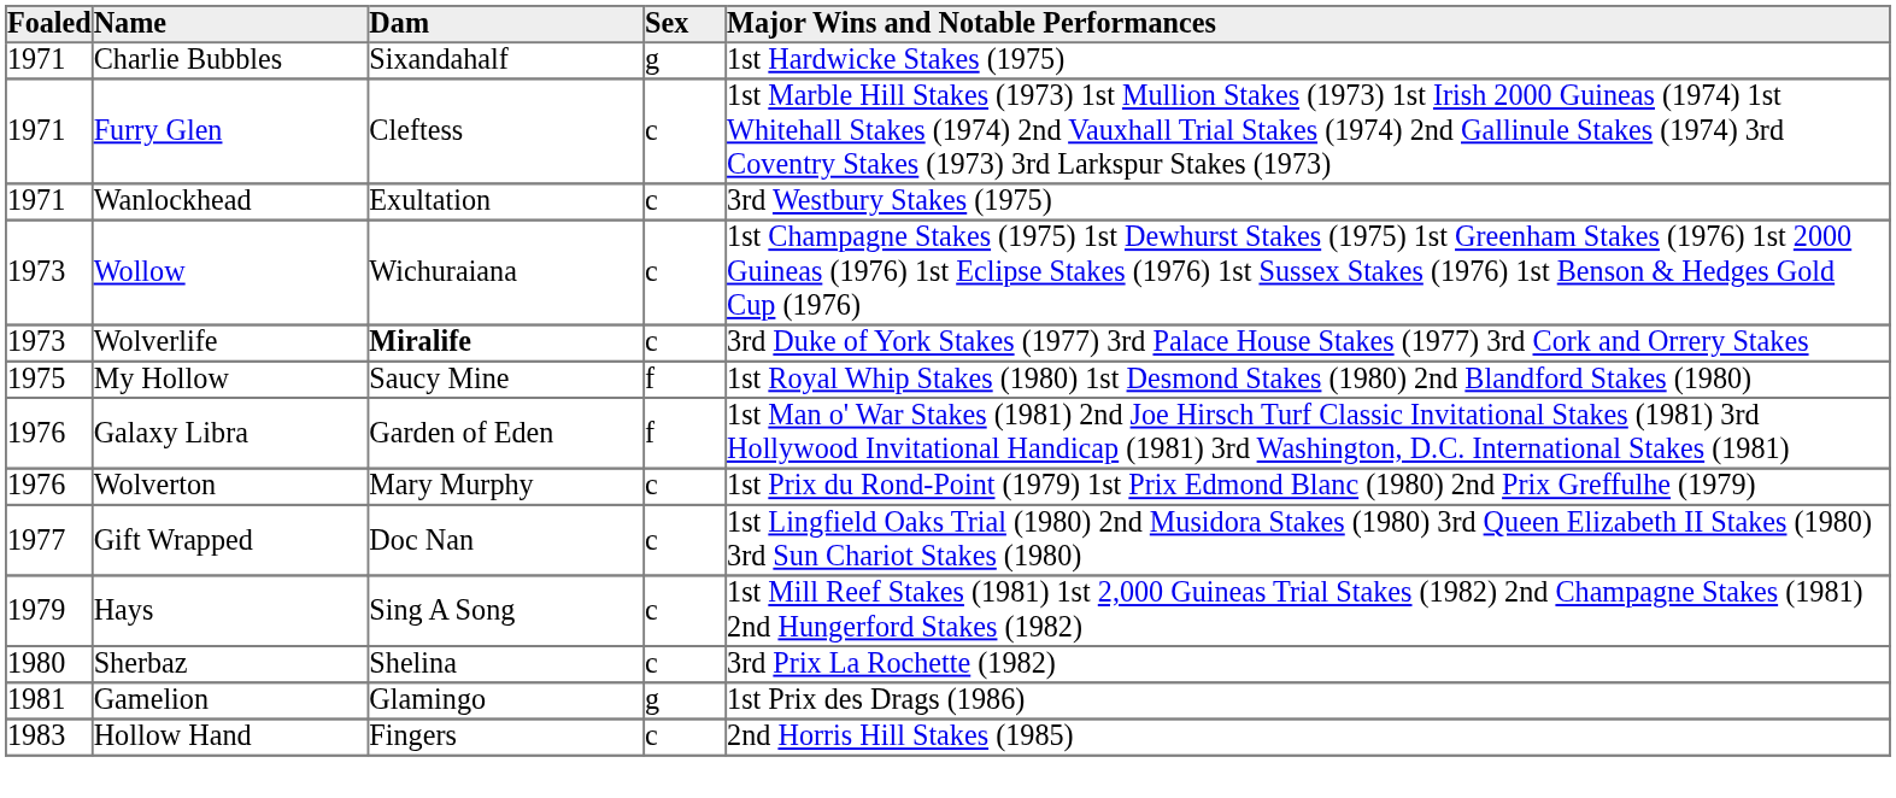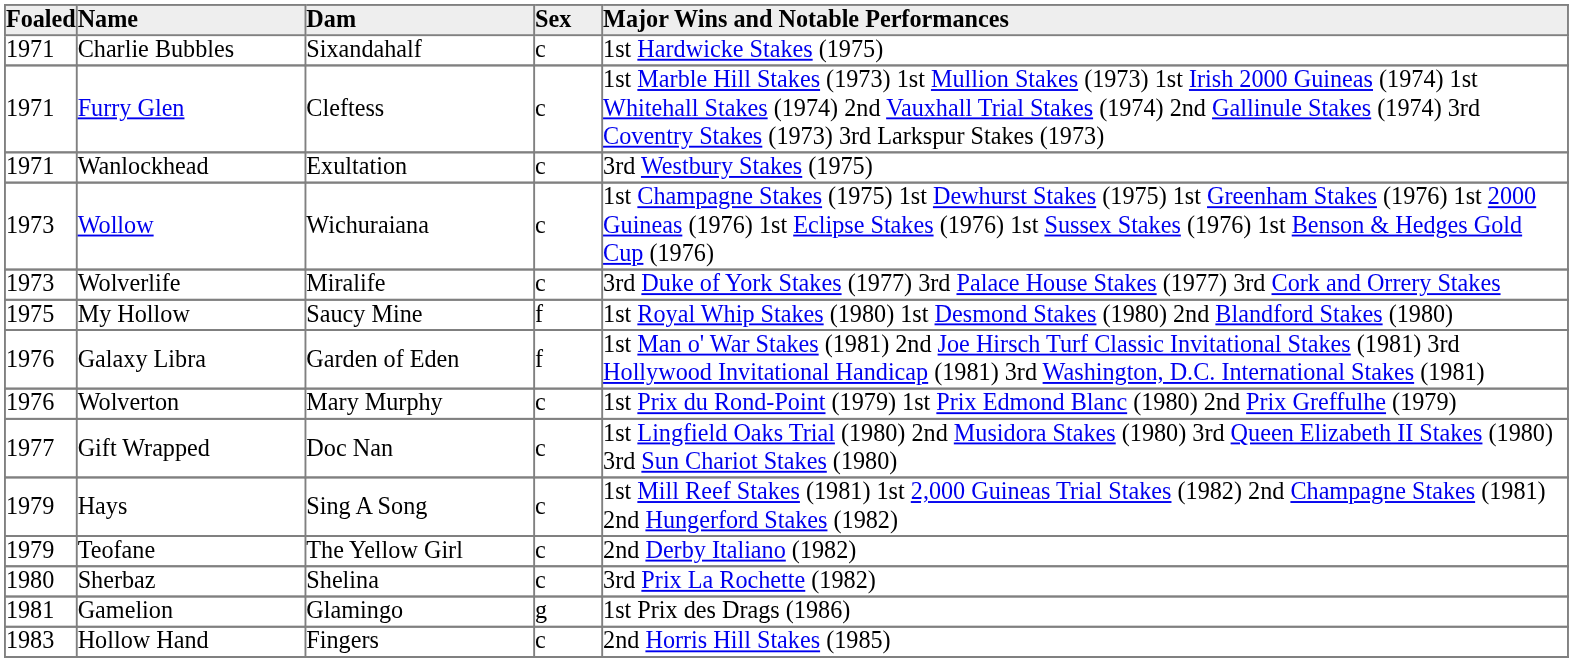 <table border="1" cellpadding="0" style="border-collapse: collapse; font-size:80%">
 <tr style="background:#eee;">
 <td style="width:35px;"><strong>Foaled</strong></td>
 <td style="width:120px;"><strong>Name</strong></td>
 <td style="width:120px;"><strong>Dam</strong></td>
 <td style="width:35px;"><strong>Sex</strong></td>
 <td style="width:510px;"><strong>Major Wins and Notable Performances</strong></td>
 </tr>
 <tr>
 <td>1971</td>
 <td>Charlie Bubbles</td>
 <td>Sixandahalf</td>
-<td>g</td>
+<td>c</td>
 <td>1st <a href='#'>Hardwicke Stakes</a> (1975)</td>
 </tr>
 <tr>
 </tr>
 <tr>
 <td>1971</td>
 <td><a href='#'>Furry Glen</a></td>
 <td>Cleftess</td>
 <td>c</td>
 <td>1st <a href='#'>Marble Hill Stakes</a> (1973) 1st <a href='#'>Mullion Stakes</a> (1973) 1st <a href='#'>Irish 2000 Guineas</a> (1974) 1st <a href='#'>Whitehall Stakes</a> (1974) 2nd <a href='#'>Vauxhall Trial Stakes</a> (1974) 2nd <a href='#'>Gallinule Stakes</a> (1974) 3rd <a href='#'>Coventry Stakes</a> (1973) 3rd Larkspur Stakes (1973)</td>
 </tr>
 <tr>
 </tr>
 <tr>
 <td>1971</td>
 <td>Wanlockhead</td>
 <td>Exultation</td>
 <td>c</td>
 <td>3rd <a href='#'>Westbury Stakes</a> (1975)</td>
 </tr>
 <tr>
 </tr>
 <tr>
 <td>1973</td>
 <td><a href='#'>Wollow</a></td>
 <td>Wichuraiana</td>
 <td>c</td>
 <td>1st <a href='#'>Champagne Stakes</a> (1975) 1st <a href='#'>Dewhurst Stakes</a> (1975) 1st <a href='#'>Greenham Stakes</a> (1976) 1st <a href='#'>2000 Guineas</a> (1976) 1st <a href='#'>Eclipse Stakes</a> (1976) 1st <a href='#'>Sussex Stakes</a> (1976) 1st <a href='#'>Benson & Hedges Gold Cup</a> (1976)</td>
 </tr>
 <tr>
 </tr>
 <tr>
 <td>1973</td>
 <td>Wolverlife</td>
-<td><strong>Miralife</strong></td>
+<td>Miralife</td>
 <td>c</td>
 <td>3rd <a href='#'>Duke of York Stakes</a> (1977) 3rd <a href='#'>Palace House Stakes</a> (1977) 3rd <a href='#'>Cork and Orrery Stakes</a></td>
 </tr>
 <tr>
 </tr>
 <tr>
 <td>1975</td>
 <td>My Hollow</td>
 <td>Saucy Mine</td>
 <td>f</td>
 <td>1st <a href='#'>Royal Whip Stakes</a> (1980) 1st <a href='#'>Desmond Stakes</a> (1980) 2nd <a href='#'>Blandford Stakes</a> (1980)</td>
 </tr>
 <tr>
 </tr>
 <tr>
 <td>1976</td>
 <td>Galaxy Libra</td>
 <td>Garden of Eden</td>
 <td>f</td>
 <td>1st <a href='#'>Man o' War Stakes</a> (1981) 2nd <a href='#'>Joe Hirsch Turf Classic Invitational Stakes</a> (1981) 3rd <a href='#'>Hollywood Invitational Handicap</a> (1981) 3rd <a href='#'>Washington, D.C. International Stakes</a> (1981)</td>
 </tr>
 <tr>
 </tr>
 <tr>
 <td>1976</td>
 <td>Wolverton</td>
 <td>Mary Murphy</td>
 <td>c</td>
 <td>1st <a href='#'>Prix du Rond-Point</a> (1979) 1st <a href='#'>Prix Edmond Blanc</a> (1980) 2nd <a href='#'>Prix Greffulhe</a> (1979)</td>
 </tr>
 <tr>
 </tr>
 <tr>
 <td>1977</td>
 <td>Gift Wrapped</td>
 <td>Doc Nan</td>
 <td>c</td>
 <td>1st <a href='#'>Lingfield Oaks Trial</a> (1980) 2nd <a href='#'>Musidora Stakes</a> (1980) 3rd <a href='#'>Queen Elizabeth II Stakes</a> (1980) 3rd <a href='#'>Sun Chariot Stakes</a> (1980)</td>
 </tr>
 <tr>
 </tr>
 <tr>
 <td>1979</td>
 <td>Hays</td>
 <td>Sing A Song</td>
 <td>c</td>
 <td>1st <a href='#'>Mill Reef Stakes</a> (1981) 1st <a href='#'>2,000 Guineas Trial Stakes</a> (1982) 2nd <a href='#'>Champagne Stakes</a> (1981) 2nd <a href='#'>Hungerford Stakes</a> (1982)</td>
 </tr>
 <tr>
 </tr>
 <tr>
+<td>1979</td>
+<td>Teofane</td>
+<td>The Yellow Girl</td>
+<td>c</td>
+<td>2nd <a href='#'>Derby Italiano</a> (1982)</td>
+</tr>
+<tr>
 </tr>
 <tr>
 <td>1980</td>
 <td>Sherbaz</td>
 <td>Shelina</td>
 <td>c</td>
 <td>3rd <a href='#'>Prix La Rochette</a> (1982)</td>
 </tr>
 <tr>
 </tr>
 <tr>
 <td>1981</td>
 <td>Gamelion</td>
 <td>Glamingo</td>
 <td>g</td>
 <td>1st Prix des Drags (1986)</td>
 </tr>
 <tr>
 </tr>
 <tr>
 <td>1983</td>
 <td>Hollow Hand</td>
 <td>Fingers</td>
 <td>c</td>
 <td>2nd <a href='#'>Horris Hill Stakes</a> (1985)</td>
 </tr>
 <tr>
 </tr>
 </table>
